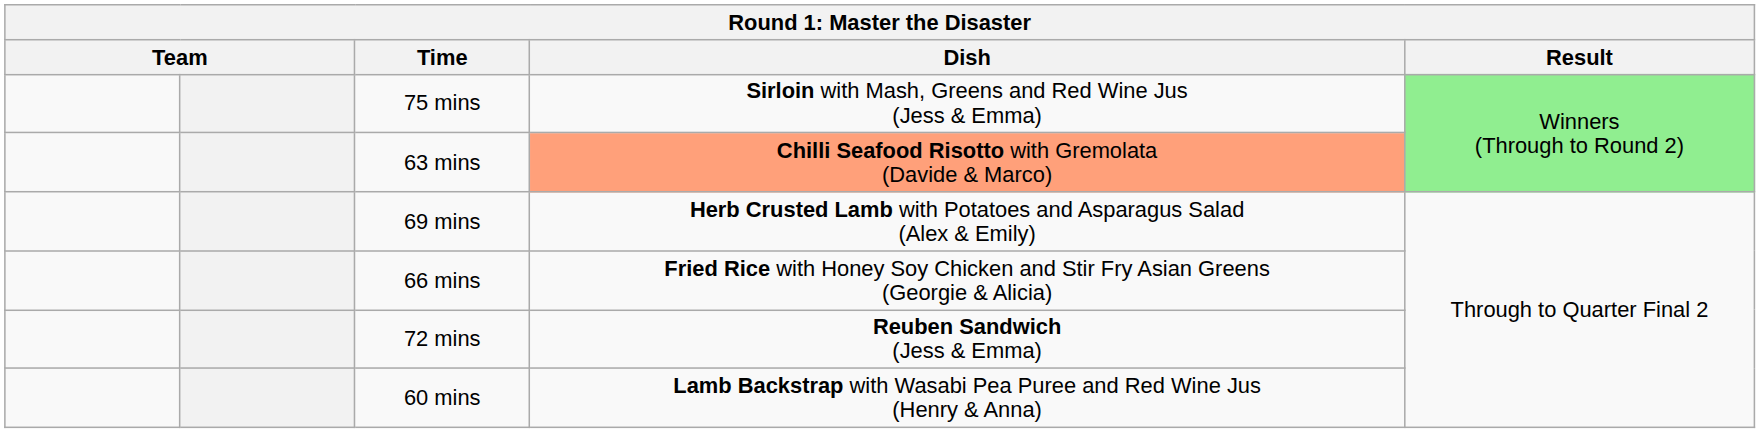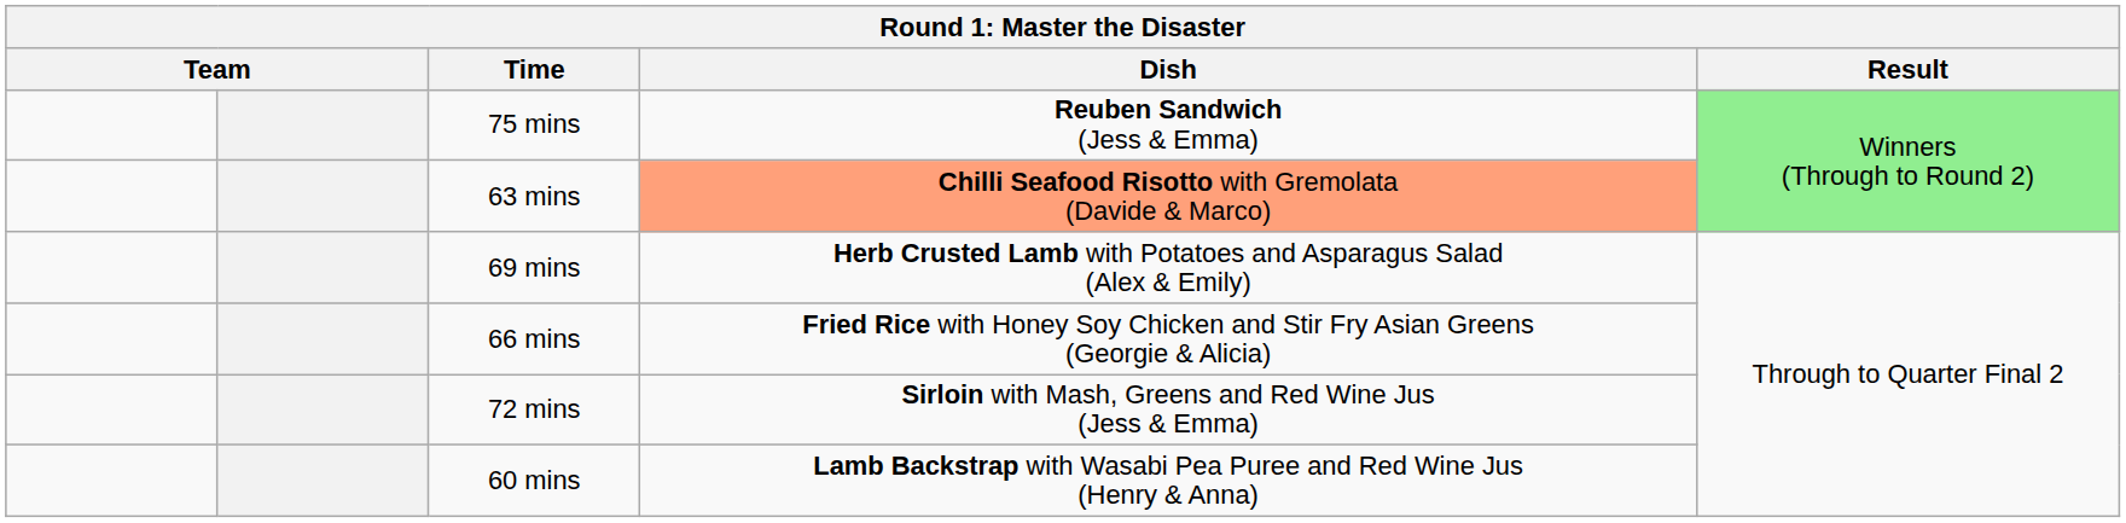 <table class="wikitable plainrowheaders" style="text-align:center; font-size:90%; width:80em; margin-left: auto; margin-right: auto; border: none;">
 <tr>
 <th colspan="5" >Round 1: Master the Disaster</th>
 </tr>
 <tr>
 <th colspan="2" style="width:20%;">Team</th>
 <th style="width:10%;">Time</th>
 <th style="width:50%;">Dish</th>
 <th style="width:20%;">Result</th>
 </tr>
 <tr>
 <td></td>
 <th></th>
 <td>75 mins</td>
-<td><strong>Sirloin</strong> with Mash, Greens and Red Wine Jus<br>(Jess & Emma)</td>
+<td><strong>Reuben Sandwich</strong><br>(Jess & Emma)</td>
 <td rowspan="2" style="background:lightgreen">Winners<br>(Through to Round 2)</td>
 </tr>
 <tr>
 <td></td>
 <th></th>
 <td>63 mins</td>
 <td style="background: lightsalmon;"><strong>Chilli Seafood Risotto</strong> with Gremolata <br>(Davide & Marco)</td>
 </tr>
 <tr>
 <td></td>
 <th></th>
 <td>69 mins</td>
 <td><strong>Herb Crusted Lamb</strong> with Potatoes and Asparagus Salad<br>(Alex & Emily)</td>
 <td rowspan="4">Through to Quarter Final 2</td>
 </tr>
 <tr>
 <td></td>
 <th></th>
 <td>66 mins</td>
 <td><strong>Fried Rice</strong> with Honey Soy Chicken and Stir Fry Asian Greens<br>(Georgie & Alicia)</td>
 </tr>
 <tr>
 <td></td>
 <th></th>
 <td>72 mins</td>
-<td><strong>Reuben Sandwich</strong><br>(Jess & Emma)</td>
+<td><strong>Sirloin</strong> with Mash, Greens and Red Wine Jus<br>(Jess & Emma)</td>
 </tr>
 <tr>
 <td></td>
 <th></th>
 <td>60 mins</td>
 <td><strong>Lamb Backstrap</strong> with Wasabi Pea Puree and Red Wine Jus<br>(Henry & Anna)</td>
 </tr>
 <tr>
 </tr>
 </table>
